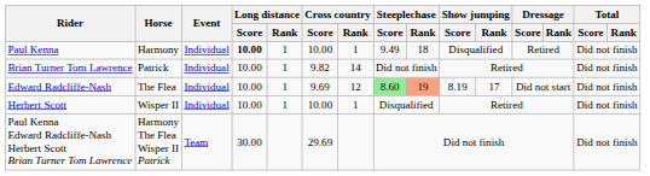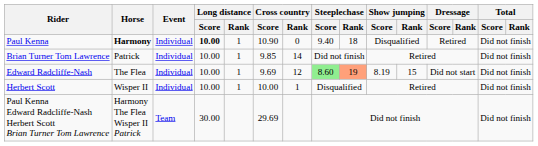 <table class=wikitable style="font-size:90%">
 <tr>
 <th rowspan="2">Rider</th>
 <th rowspan="2">Horse</th>
 <th rowspan="2">Event</th>
 <th colspan="2">Long distance</th>
 <th colspan="2">Cross country</th>
 <th colspan="2">Steeplechase</th>
 <th colspan="2">Show jumping</th>
 <th colspan="2">Dressage</th>
 <th colspan="2">Total</th>
 </tr>
 <tr>
 <th>Score</th>
 <th>Rank</th>
 <th>Score</th>
 <th>Rank</th>
 <th>Score</th>
 <th>Rank</th>
 <th>Score</th>
 <th>Rank</th>
 <th>Score</th>
 <th>Rank</th>
 <th>Score</th>
 <th>Rank</th>
 </tr>
 <tr>
 <td><a href='#'>Paul Kenna</a></td>
-<td>Harmony</td>
+<td><strong>Harmony</strong></td>
 <td><a href='#'>Individual</a></td>
 <td align=center><strong>10.00</strong></td>
 <td align=center>1</td>
-<td align=center>10.00</td>
-<td align=center>1</td>
-<td align=center>9.49</td>
+<td align=center>10.90</td>
+<td align=center>0</td>
+<td align=center>9.40</td>
 <td align=center>18</td>
 <td align=center colspan=2>Disqualified</td>
 <td align=center colspan=2>Retired</td>
 <td align=center colspan=2>Did not finish</td>
 </tr>
 <tr>
 <td><a href='#'>Brian Turner Tom Lawrence</a></td>
 <td>Patrick</td>
 <td><a href='#'>Individual</a></td>
 <td align=center>10.00</td>
 <td align=center>1</td>
-<td align=center>9.82</td>
+<td align=center>9.85</td>
 <td align=center>14</td>
 <td align=center colspan=2>Did not finish</td>
 <td align=center colspan=4>Retired</td>
 <td align=center colspan=2>Did not finish</td>
 </tr>
 <tr>
 <td><a href='#'>Edward Radcliffe-Nash</a></td>
 <td>The Flea</td>
 <td><a href='#'>Individual</a></td>
 <td align=center>10.00</td>
 <td align=center>1</td>
 <td align=center>9.69</td>
 <td align=center>12</td>
 <td align=center style="background: lightgreen;">8.60</td>
 <td align=center style="background: lightsalmon;">19</td>
 <td align=center>8.19</td>
-<td align=center>17</td>
+<td align=center>15</td>
 <td align=center colspan=2>Did not start</td>
 <td align=center colspan=2>Did not finish</td>
 </tr>
 <tr>
 <td><a href='#'>Herbert Scott</a></td>
 <td>Wisper II</td>
 <td><a href='#'>Individual</a></td>
 <td align=center>10.00</td>
 <td align=center>1</td>
 <td align=center>10.00</td>
 <td align=center>1</td>
 <td align=center colspan=2>Disqualified</td>
 <td align=center colspan=4>Retired</td>
 <td align=center colspan=2>Did not finish</td>
 </tr>
 <tr>
 <td>Paul Kenna <br> Edward Radcliffe-Nash <br> Herbert Scott <br> <em>Brian Turner Tom Lawrence</em></td>
 <td>Harmony <br> The Flea <br> Wisper II <br> <em>Patrick</em></td>
 <td><a href='#'>Team</a></td>
 <td align=center>30.00</td>
 <td align=center></td>
 <td align=center>29.69</td>
 <td align=center></td>
 <td align=center colspan=6>Did not finish</td>
 <td align=center colspan=2>Did not finish</td>
 </tr>
 </table>
